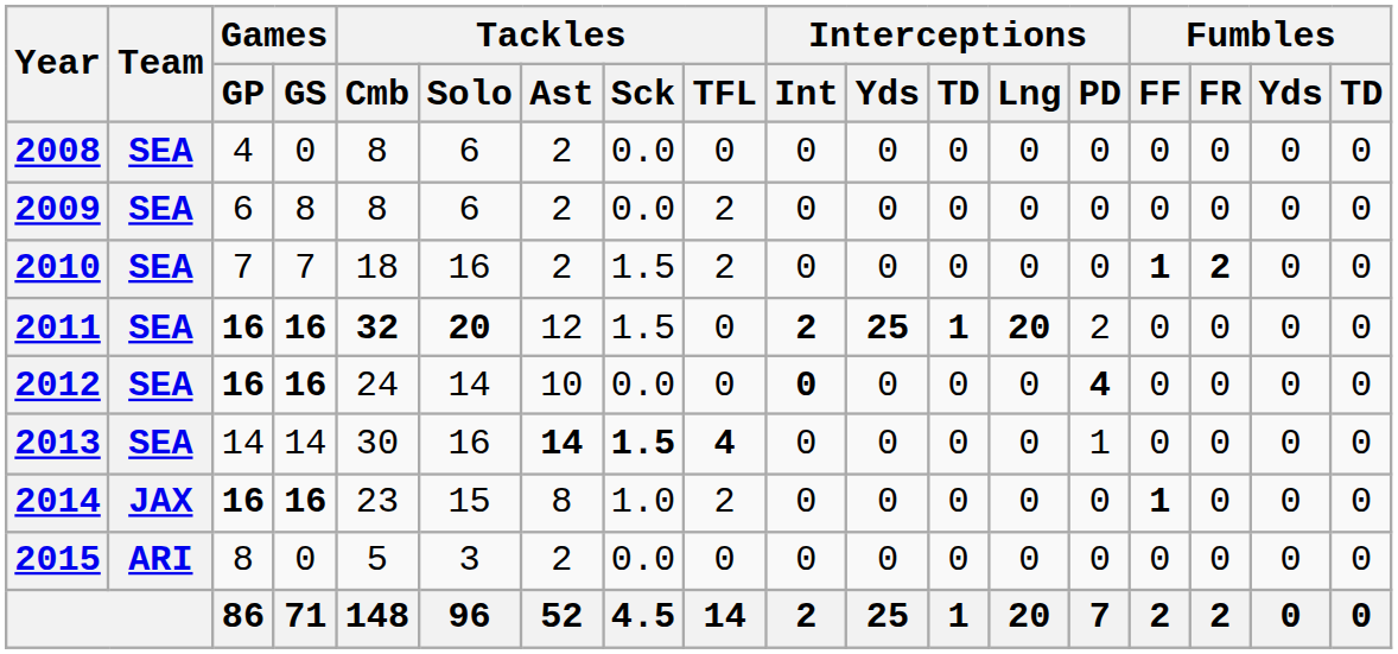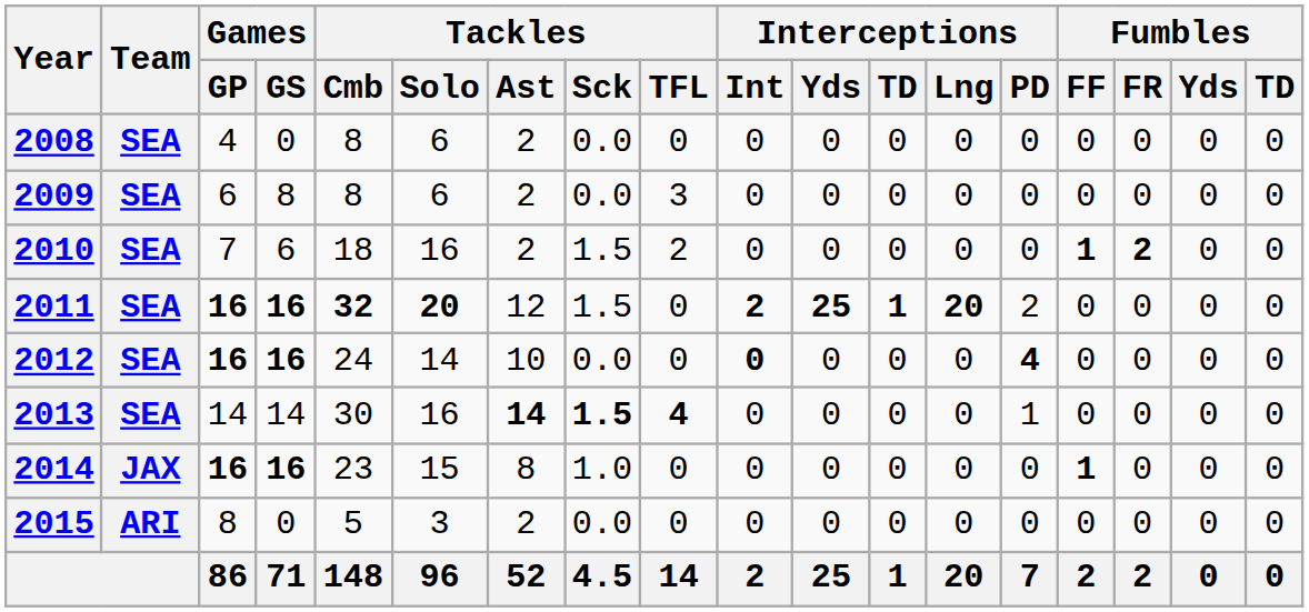 <table class="wikitable" style="text-align:center">
 <tr>
 <th rowspan="2">Year</th>
 <th rowspan="2">Team</th>
 <th colspan="2">Games</th>
 <th colspan="5">Tackles</th>
 <th colspan="5">Interceptions</th>
 <th colspan="4">Fumbles</th>
 </tr>
 <tr>
 <th>GP</th>
 <th>GS</th>
 <th>Cmb</th>
 <th>Solo</th>
 <th>Ast</th>
 <th>Sck</th>
 <th>TFL</th>
 <th>Int</th>
 <th>Yds</th>
 <th>TD</th>
 <th>Lng</th>
 <th>PD</th>
 <th>FF</th>
 <th>FR</th>
 <th>Yds</th>
 <th>TD</th>
 </tr>
 <tr>
 <th><a href='#'>2008</a></th>
 <th><a href='#'>SEA</a></th>
 <td>4</td>
 <td>0</td>
 <td>8</td>
 <td>6</td>
 <td>2</td>
 <td>0.0</td>
 <td>0</td>
 <td>0</td>
 <td>0</td>
 <td>0</td>
 <td>0</td>
 <td>0</td>
 <td>0</td>
 <td>0</td>
 <td>0</td>
 <td>0</td>
 </tr>
 <tr>
 <th><a href='#'>2009</a></th>
 <th><a href='#'>SEA</a></th>
 <td>6</td>
 <td>8</td>
 <td>8</td>
 <td>6</td>
 <td>2</td>
 <td>0.0</td>
-<td>2</td>
+<td>3</td>
 <td>0</td>
 <td>0</td>
 <td>0</td>
 <td>0</td>
 <td>0</td>
 <td>0</td>
 <td>0</td>
 <td>0</td>
 <td>0</td>
 </tr>
 <tr>
 <th><a href='#'>2010</a></th>
 <th><a href='#'>SEA</a></th>
 <td>7</td>
-<td>7</td>
+<td>6</td>
 <td>18</td>
 <td>16</td>
 <td>2</td>
 <td>1.5</td>
 <td>2</td>
 <td>0</td>
 <td>0</td>
 <td>0</td>
 <td>0</td>
 <td>0</td>
 <td><strong>1</strong></td>
 <td><strong>2</strong></td>
 <td>0</td>
 <td>0</td>
 </tr>
 <tr>
 <th><a href='#'>2011</a></th>
 <th><a href='#'>SEA</a></th>
 <td><strong>16</strong></td>
 <td><strong>16</strong></td>
 <td><strong>32</strong></td>
 <td><strong>20</strong></td>
 <td>12</td>
 <td>1.5</td>
 <td>0</td>
 <td><strong>2</strong></td>
 <td><strong>25</strong></td>
 <td><strong>1</strong></td>
 <td><strong>20</strong></td>
 <td>2</td>
 <td>0</td>
 <td>0</td>
 <td>0</td>
 <td>0</td>
 </tr>
 <tr>
 <th><a href='#'>2012</a></th>
 <th><a href='#'>SEA</a></th>
 <td><strong>16</strong></td>
 <td><strong>16</strong></td>
 <td>24</td>
 <td>14</td>
 <td>10</td>
 <td>0.0</td>
 <td>0</td>
 <td><strong>0</strong></td>
 <td>0</td>
 <td>0</td>
 <td>0</td>
 <td><strong>4</strong></td>
 <td>0</td>
 <td>0</td>
 <td>0</td>
 <td>0</td>
 </tr>
 <tr>
 <th><a href='#'>2013</a></th>
 <th><a href='#'>SEA</a></th>
 <td>14</td>
 <td>14</td>
 <td>30</td>
 <td>16</td>
 <td><strong>14</strong></td>
 <td><strong>1.5</strong></td>
 <td><strong>4</strong></td>
 <td>0</td>
 <td>0</td>
 <td>0</td>
 <td>0</td>
 <td>1</td>
 <td>0</td>
 <td>0</td>
 <td>0</td>
 <td>0</td>
 </tr>
 <tr>
 <th><a href='#'>2014</a></th>
 <th><a href='#'>JAX</a></th>
 <td><strong>16</strong></td>
 <td><strong>16</strong></td>
 <td>23</td>
 <td>15</td>
 <td>8</td>
 <td>1.0</td>
-<td>2</td>
+<td>0</td>
 <td>0</td>
 <td>0</td>
 <td>0</td>
 <td>0</td>
 <td>0</td>
 <td><strong>1</strong></td>
 <td>0</td>
 <td>0</td>
 <td>0</td>
 </tr>
 <tr>
 <th><a href='#'>2015</a></th>
 <th><a href='#'>ARI</a></th>
 <td>8</td>
 <td>0</td>
 <td>5</td>
 <td>3</td>
 <td>2</td>
 <td>0.0</td>
 <td>0</td>
 <td>0</td>
 <td>0</td>
 <td>0</td>
 <td>0</td>
 <td>0</td>
 <td>0</td>
 <td>0</td>
 <td>0</td>
 <td>0</td>
 </tr>
 <tr>
 <th colspan="2"></th>
 <th>86</th>
 <th>71</th>
 <th>148</th>
 <th>96</th>
 <th>52</th>
 <th>4.5</th>
 <th>14</th>
 <th>2</th>
 <th>25</th>
 <th>1</th>
 <th>20</th>
 <th>7</th>
 <th>2</th>
 <th>2</th>
 <th>0</th>
 <th>0</th>
 </tr>
 </table>
